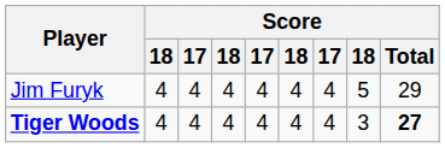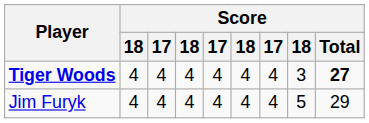 <table class="wikitable" style="text-align:center">
 <tr>
 <th rowspan=2>Player</th>
 <th colspan=8>Score</th>
 </tr>
 <tr>
 <th>18</th>
 <th>17</th>
 <th>18</th>
 <th>17</th>
 <th>18</th>
 <th>17</th>
 <th>18</th>
 <th>Total</th>
 </tr>
 <tr>
+<td align=left><strong><a href='#'>Tiger Woods</a></strong></td>
+<td>4</td>
+<td>4</td>
+<td>4</td>
+<td>4</td>
+<td>4</td>
+<td>4</td>
+<td>3</td>
+<td><strong>27</strong></td>
+</tr>
+<tr>
 <td align=left><a href='#'>Jim Furyk</a></td>
 <td>4</td>
 <td>4</td>
 <td>4</td>
 <td>4</td>
 <td>4</td>
 <td>4</td>
 <td>5</td>
 <td>29</td>
 </tr>
-<tr>
-<td align=left><strong><a href='#'>Tiger Woods</a></strong></td>
-<td>4</td>
-<td>4</td>
-<td>4</td>
-<td>4</td>
-<td>4</td>
-<td>4</td>
-<td>3</td>
-<td><strong>27</strong></td>
-</tr>
 </table>
